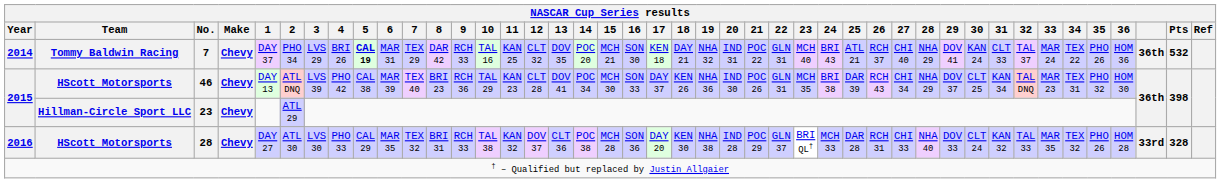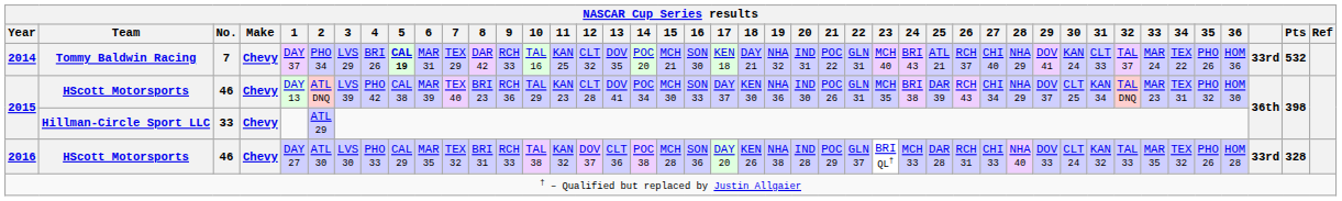 <table class="wikitable" style="text-align:center; font-size:75%">
 <tr>
 <th colspan=45><a href='#'>NASCAR Cup Series</a> results</th>
 </tr>
 <tr>
 <th>Year</th>
 <th>Team</th>
 <th>No.</th>
 <th>Make</th>
 <th>1</th>
 <th>2</th>
 <th>3</th>
 <th>4</th>
 <th>5</th>
 <th>6</th>
 <th>7</th>
 <th>8</th>
 <th>9</th>
 <th>10</th>
 <th>11</th>
 <th>12</th>
 <th>13</th>
 <th>14</th>
 <th>15</th>
 <th>16</th>
 <th>17</th>
 <th>18</th>
 <th>19</th>
 <th>20</th>
 <th>21</th>
 <th>22</th>
 <th>23</th>
 <th>24</th>
 <th>25</th>
 <th>26</th>
 <th>27</th>
 <th>28</th>
 <th>29</th>
 <th>30</th>
 <th>31</th>
 <th>32</th>
 <th>33</th>
 <th>34</th>
 <th>35</th>
 <th>36</th>
 <th></th>
 <th>Pts</th>
 <th>Ref</th>
 </tr>
 <tr>
 <th><a href='#'>2014</a></th>
 <th><a href='#'>Tommy Baldwin Racing</a></th>
 <th>7</th>
 <th><a href='#'>Chevy</a></th>
 <td style="background:#EFCFFF;"><a href='#'>DAY</a><br><small>37</small></td>
 <td style="background:#CFCFFF;"><a href='#'>PHO</a><br><small>34</small></td>
 <td style="background:#CFCFFF;"><a href='#'>LVS</a><br><small>29</small></td>
 <td style="background:#CFCFFF;"><a href='#'>BRI</a><br><small>26</small></td>
 <td style="background:#DFFFDF;"><strong><a href='#'>CAL</a><br><small>19</small></strong></td>
 <td style="background:#CFCFFF;"><a href='#'>MAR</a><br><small>31</small></td>
 <td style="background:#CFCFFF;"><a href='#'>TEX</a><br><small>29</small></td>
 <td style="background:#EFCFFF;"><a href='#'>DAR</a><br><small>42</small></td>
 <td style="background:#CFCFFF;"><a href='#'>RCH</a><br><small>33</small></td>
 <td style="background:#DFFFDF;"><a href='#'>TAL</a><br><small>16</small></td>
 <td style="background:#CFCFFF;"><a href='#'>KAN</a><br><small>25</small></td>
 <td style="background:#CFCFFF;"><a href='#'>CLT</a><br><small>32</small></td>
 <td style="background:#CFCFFF;"><a href='#'>DOV</a><br><small>35</small></td>
 <td style="background:#DFFFDF;"><a href='#'>POC</a><br><small>20</small></td>
 <td style="background:#CFCFFF;"><a href='#'>MCH</a><br><small>21</small></td>
 <td style="background:#CFCFFF;"><a href='#'>SON</a><br><small>30</small></td>
 <td style="background:#DFFFDF;"><a href='#'>KEN</a><br><small>18</small></td>
 <td style="background:#CFCFFF;"><a href='#'>DAY</a><br><small>21</small></td>
 <td style="background:#CFCFFF;"><a href='#'>NHA</a><br><small>32</small></td>
 <td style="background:#CFCFFF;"><a href='#'>IND</a><br><small>31</small></td>
 <td style="background:#CFCFFF;"><a href='#'>POC</a><br><small>22</small></td>
 <td style="background:#CFCFFF;"><a href='#'>GLN</a><br><small>31</small></td>
 <td style="background:#EFCFFF;"><a href='#'>MCH</a><br><small>40</small></td>
 <td style="background:#EFCFFF;"><a href='#'>BRI</a><br><small>43</small></td>
 <td style="background:#CFCFFF;"><a href='#'>ATL</a><br><small>21</small></td>
 <td style="background:#CFCFFF;"><a href='#'>RCH</a><br><small>37</small></td>
 <td style="background:#CFCFFF;"><a href='#'>CHI</a><br><small>40</small></td>
 <td style="background:#CFCFFF;"><a href='#'>NHA</a><br><small>29</small></td>
 <td style="background:#EFCFFF;"><a href='#'>DOV</a><br><small>41</small></td>
 <td style="background:#CFCFFF;"><a href='#'>KAN</a><br><small>24</small></td>
 <td style="background:#CFCFFF;"><a href='#'>CLT</a><br><small>33</small></td>
 <td style="background:#EFCFFF;"><a href='#'>TAL</a><br><small>37</small></td>
 <td style="background:#CFCFFF;"><a href='#'>MAR</a><br><small>24</small></td>
 <td style="background:#CFCFFF;"><a href='#'>TEX</a><br><small>22</small></td>
 <td style="background:#CFCFFF;"><a href='#'>PHO</a><br><small>26</small></td>
 <td style="background:#CFCFFF;"><a href='#'>HOM</a><br><small>36</small></td>
-<th>36th</th>
+<th>33rd</th>
 <th>532</th>
 <th></th>
 </tr>
 <tr>
 <th rowspan=2><a href='#'>2015</a></th>
 <th><a href='#'>HScott Motorsports</a></th>
 <th>46</th>
 <th><a href='#'>Chevy</a></th>
 <td style="background:#DFFFDF;"><a href='#'>DAY</a><br><small>13</small></td>
 <td style="background:#FFCFCF;"><a href='#'>ATL</a><br><small>DNQ</small></td>
 <td style="background:#CFCFFF;"><a href='#'>LVS</a><br><small>39</small></td>
 <td style="background:#CFCFFF;"><a href='#'>PHO</a><br><small>42</small></td>
 <td style="background:#CFCFFF;"><a href='#'>CAL</a><br><small>38</small></td>
 <td style="background:#CFCFFF;"><a href='#'>MAR</a><br><small>39</small></td>
 <td style="background:#EFCFFF;"><a href='#'>TEX</a><br><small>40</small></td>
 <td style="background:#CFCFFF;"><a href='#'>BRI</a><br><small>23</small></td>
 <td style="background:#CFCFFF;"><a href='#'>RCH</a><br><small>36</small></td>
 <td style="background:#CFCFFF;"><a href='#'>TAL</a><br><small>29</small></td>
 <td style="background:#CFCFFF;"><a href='#'>KAN</a><br><small>23</small></td>
 <td style="background:#CFCFFF;"><a href='#'>CLT</a><br><small>28</small></td>
 <td style="background:#CFCFFF;"><a href='#'>DOV</a><br><small>41</small></td>
 <td style="background:#CFCFFF;"><a href='#'>POC</a><br><small>34</small></td>
 <td style="background:#CFCFFF;"><a href='#'>MCH</a><br><small>30</small></td>
 <td style="background:#CFCFFF;"><a href='#'>SON</a><br><small>33</small></td>
 <td style="background:#CFCFFF;"><a href='#'>DAY</a><br><small>37</small></td>
-<td style="background:#CFCFFF;"><a href='#'>KEN</a><br><small>26</small></td>
+<td style="background:#CFCFFF;"><a href='#'>KEN</a><br><small>30</small></td>
 <td style="background:#CFCFFF;"><a href='#'>NHA</a><br><small>36</small></td>
 <td style="background:#CFCFFF;"><a href='#'>IND</a><br><small>30</small></td>
 <td style="background:#CFCFFF;"><a href='#'>POC</a><br><small>26</small></td>
 <td style="background:#CFCFFF;"><a href='#'>GLN</a><br><small>31</small></td>
 <td style="background:#CFCFFF;"><a href='#'>MCH</a><br><small>35</small></td>
 <td style="background:#EFCFFF;"><a href='#'>BRI</a><br><small>38</small></td>
 <td style="background:#CFCFFF;"><a href='#'>DAR</a><br><small>39</small></td>
 <td style="background:#EFCFFF;"><a href='#'>RCH</a><br><small>43</small></td>
 <td style="background:#CFCFFF;"><a href='#'>CHI</a><br><small>34</small></td>
 <td style="background:#CFCFFF;"><a href='#'>NHA</a><br><small>29</small></td>
 <td style="background:#CFCFFF;"><a href='#'>DOV</a><br><small>37</small></td>
 <td style="background:#CFCFFF;"><a href='#'>CLT</a><br><small>25</small></td>
 <td style="background:#CFCFFF;"><a href='#'>KAN</a><br><small>34</small></td>
 <td style="background:#FFCFCF;"><a href='#'>TAL</a><br><small>DNQ</small></td>
 <td style="background:#CFCFFF;"><a href='#'>MAR</a><br><small>23</small></td>
 <td style="background:#CFCFFF;"><a href='#'>TEX</a><br><small>31</small></td>
 <td style="background:#CFCFFF;"><a href='#'>PHO</a><br><small>32</small></td>
 <td style="background:#CFCFFF;"><a href='#'>HOM</a><br><small>30</small></td>
 <th rowspan=2>36th</th>
 <th rowspan=2>398</th>
 <th rowspan=2></th>
 </tr>
 <tr>
 <th><a href='#'>Hillman-Circle Sport LLC</a></th>
-<th>23</th>
+<th>33</th>
 <th><a href='#'>Chevy</a></th>
 <td></td>
 <td style="background:#CFCFFF;"><a href='#'>ATL</a><br><small>29</small></td>
 <td colspan=34></td>
 </tr>
 <tr>
 <th><a href='#'>2016</a></th>
 <th><a href='#'>HScott Motorsports</a></th>
-<th>28</th>
+<th>46</th>
 <th><a href='#'>Chevy</a></th>
 <td style="background:#CFCFFF;"><a href='#'>DAY</a><br><small>27</small></td>
 <td style="background:#CFCFFF;"><a href='#'>ATL</a><br><small>30</small></td>
 <td style="background:#CFCFFF;"><a href='#'>LVS</a><br><small>30</small></td>
 <td style="background:#CFCFFF;"><a href='#'>PHO</a><br><small>33</small></td>
 <td style="background:#CFCFFF;"><a href='#'>CAL</a><br><small>29</small></td>
 <td style="background:#CFCFFF;"><a href='#'>MAR</a><br><small>35</small></td>
 <td style="background:#CFCFFF;"><a href='#'>TEX</a><br><small>32</small></td>
 <td style="background:#CFCFFF;"><a href='#'>BRI</a><br><small>31</small></td>
 <td style="background:#CFCFFF;"><a href='#'>RCH</a><br><small>33</small></td>
 <td style="background:#EFCFFF;"><a href='#'>TAL</a><br><small>38</small></td>
 <td style="background:#CFCFFF;"><a href='#'>KAN</a><br><small>32</small></td>
 <td style="background:#EFCFFF;"><a href='#'>DOV</a><br><small>37</small></td>
 <td style="background:#CFCFFF;"><a href='#'>CLT</a><br><small>36</small></td>
 <td style="background:#EFCFFF;"><a href='#'>POC</a><br><small>38</small></td>
 <td style="background:#CFCFFF;"><a href='#'>MCH</a><br><small>28</small></td>
 <td style="background:#CFCFFF;"><a href='#'>SON</a><br><small>36</small></td>
 <td style="background:#DFFFDF;"><a href='#'>DAY</a><br><small>20</small></td>
-<td style="background:#CFCFFF;"><a href='#'>KEN</a><br><small>30</small></td>
+<td style="background:#CFCFFF;"><a href='#'>KEN</a><br><small>26</small></td>
 <td style="background:#CFCFFF;"><a href='#'>NHA</a><br><small>38</small></td>
 <td style="background:#CFCFFF;"><a href='#'>IND</a><br><small>28</small></td>
 <td style="background:#CFCFFF;"><a href='#'>POC</a><br><small>29</small></td>
 <td style="background:#CFCFFF;"><a href='#'>GLN</a><br><small>37</small></td>
 <td style="background:#FFFFFF;"><a href='#'>BRI</a><br><small>QL<sup>†</sup></small></td>
 <td style="background:#CFCFFF;"><a href='#'>MCH</a><br><small>33</small></td>
 <td style="background:#CFCFFF;"><a href='#'>DAR</a><br><small>28</small></td>
 <td style="background:#CFCFFF;"><a href='#'>RCH</a><br><small>31</small></td>
 <td style="background:#CFCFFF;"><a href='#'>CHI</a><br><small>33</small></td>
 <td style="background:#EFCFFF;"><a href='#'>NHA</a><br><small>40</small></td>
 <td style="background:#CFCFFF;"><a href='#'>DOV</a><br><small>33</small></td>
 <td style="background:#CFCFFF;"><a href='#'>CLT</a><br><small>24</small></td>
 <td style="background:#CFCFFF;"><a href='#'>KAN</a><br><small>32</small></td>
 <td style="background:#CFCFFF;"><a href='#'>TAL</a><br><small>33</small></td>
 <td style="background:#CFCFFF;"><a href='#'>MAR</a><br><small>35</small></td>
 <td style="background:#CFCFFF;"><a href='#'>TEX</a><br><small>32</small></td>
 <td style="background:#CFCFFF;"><a href='#'>PHO</a><br><small>26</small></td>
 <td style="background:#CFCFFF;"><a href='#'>HOM</a><br><small>28</small></td>
 <th>33rd</th>
 <th>328</th>
 <th></th>
 </tr>
 <tr>
 <td colspan=43><small><sup>†</sup> – Qualified but replaced by <a href='#'>Justin Allgaier</a></small></td>
 </tr>
 </table>
